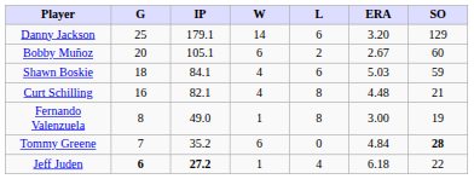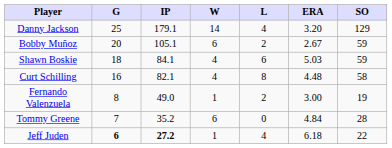 <table class="wikitable sortable">
 <tr>
 <th style="background:#ddf; width:16%;">Player</th>
 <th style="background:#ddf; width:9%;">G</th>
 <th style="background:#ddf; width:9%;">IP</th>
 <th style="background:#ddf; width:9%;">W</th>
 <th style="background:#ddf; width:9%;">L</th>
 <th style="background:#ddf; width:9%;">ERA</th>
 <th style="background:#ddf; width:9%;">SO</th>
 </tr>
 <tr align=center>
 <td><a href='#'>Danny Jackson</a></td>
 <td>25</td>
 <td>179.1</td>
 <td>14</td>
-<td>6</td>
+<td>4</td>
 <td>3.20</td>
 <td>129</td>
 </tr>
 <tr align=center>
 <td><a href='#'>Bobby Muñoz</a></td>
 <td>20</td>
 <td>105.1</td>
 <td>6</td>
 <td>2</td>
 <td>2.67</td>
-<td>60</td>
+<td>59</td>
 </tr>
 <tr align=center>
 <td><a href='#'>Shawn Boskie</a></td>
 <td>18</td>
 <td>84.1</td>
 <td>4</td>
 <td>6</td>
 <td>5.03</td>
 <td>59</td>
 </tr>
 <tr align=center>
 <td><a href='#'>Curt Schilling</a></td>
 <td>16</td>
 <td>82.1</td>
 <td>4</td>
 <td>8</td>
 <td>4.48</td>
-<td>21</td>
+<td>58</td>
 </tr>
 <tr align=center>
 <td><a href='#'>Fernando Valenzuela</a></td>
 <td>8</td>
 <td>49.0</td>
 <td>1</td>
-<td>8</td>
+<td>2</td>
 <td>3.00</td>
 <td>19</td>
 </tr>
 <tr align=center>
 <td><a href='#'>Tommy Greene</a></td>
 <td>7</td>
 <td>35.2</td>
 <td>6</td>
 <td>0</td>
 <td>4.84</td>
-<td><strong>28</strong></td>
+<td>28</td>
 </tr>
 <tr align=center>
 <td><a href='#'>Jeff Juden</a></td>
 <td><strong>6</strong></td>
 <td><strong>27.2</strong></td>
 <td>1</td>
 <td>4</td>
 <td>6.18</td>
 <td>22</td>
 </tr>
 </table>
